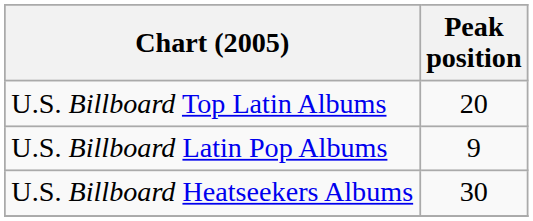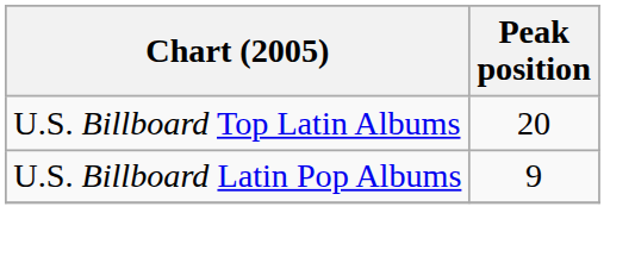 <table class="wikitable sortable">
 <tr>
 <th align="left">Chart (2005)</th>
 <th align="left">Peak<br>position</th>
 </tr>
 <tr>
 <td align="left">U.S. <em>Billboard</em> <a href='#'>Top Latin Albums</a></td>
 <td align="center">20</td>
 </tr>
 <tr>
 <td align="left">U.S. <em>Billboard</em> <a href='#'>Latin Pop Albums</a></td>
 <td align="center">9</td>
 </tr>
 <tr>
-<td align="left">U.S. <em>Billboard</em> <a href='#'>Heatseekers Albums</a></td>
-<td align="center">30</td>
-</tr>
-<tr>
 </tr>
 </table>
